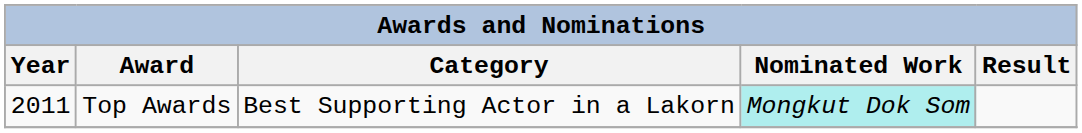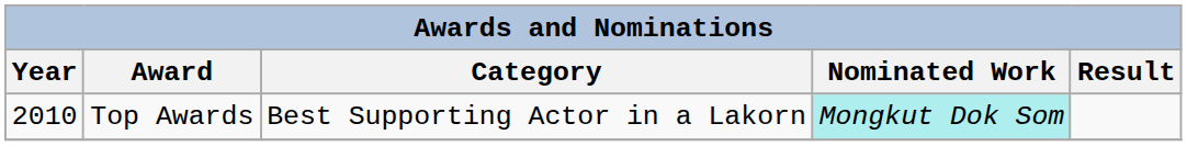 <table class="wikitable">
 <tr>
 <th colspan="5" style="background: LightSteelBlue;">Awards and Nominations</th>
 </tr>
 <tr>
 <th>Year</th>
 <th>Award</th>
 <th>Category</th>
 <th>Nominated Work</th>
 <th>Result</th>
 </tr>
 <tr>
-<td>2011</td>
+<td>2010</td>
 <td>Top Awards</td>
 <td>Best Supporting Actor in a Lakorn</td>
 <td style="background: paleturquoise;"><em>Mongkut Dok Som</em></td>
 <td></td>
 </tr>
 <tr>
 </tr>
 </table>
